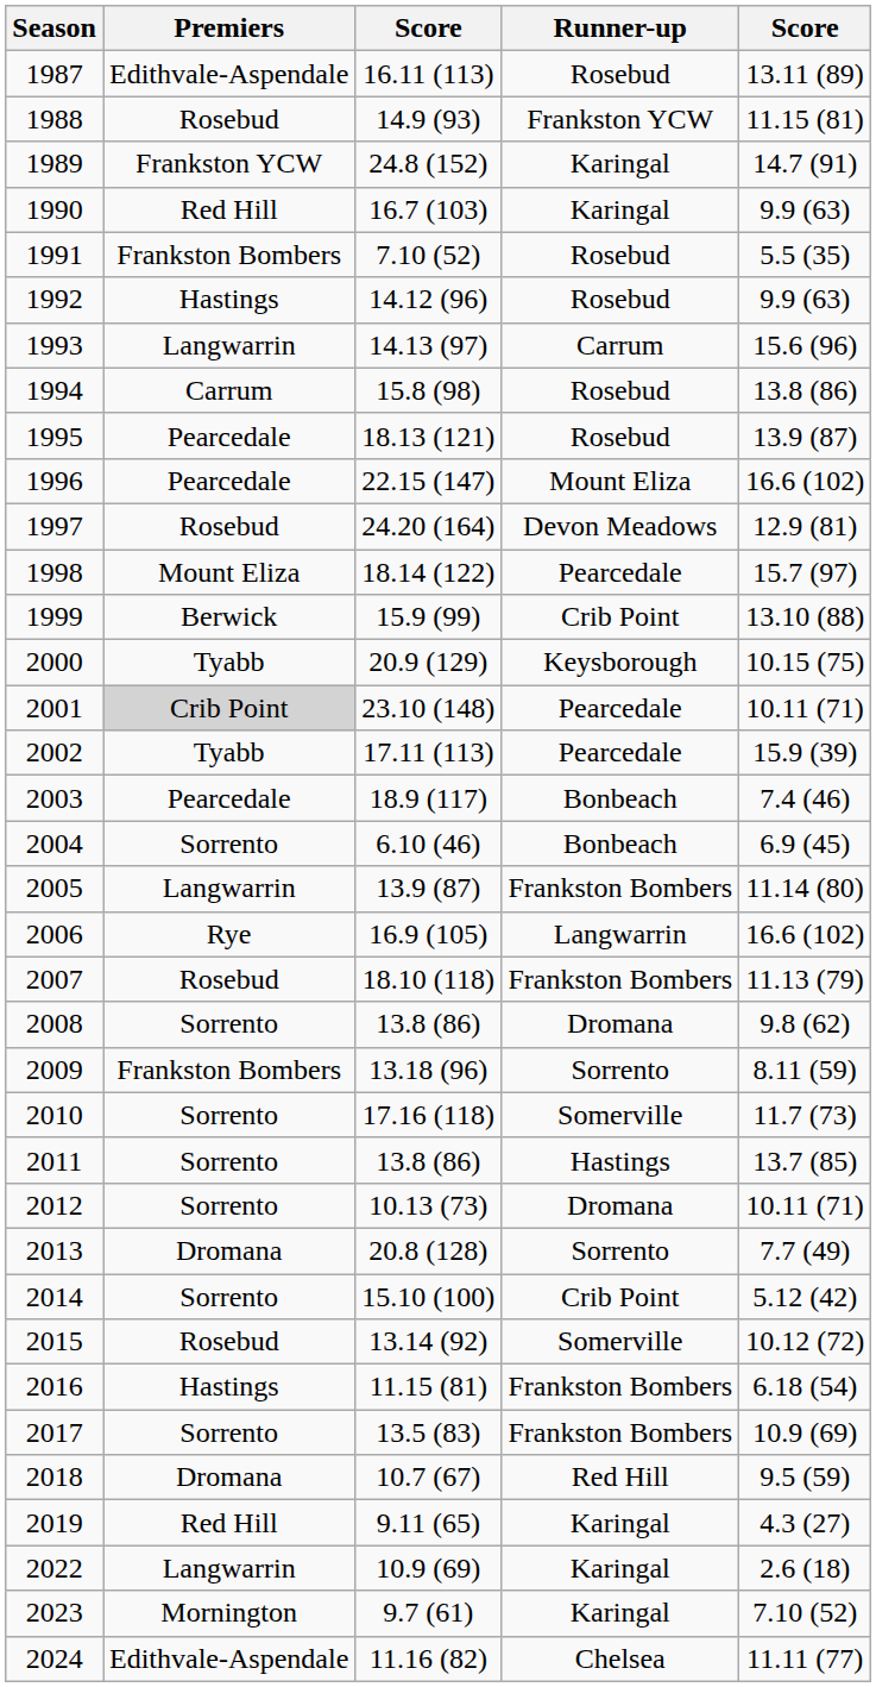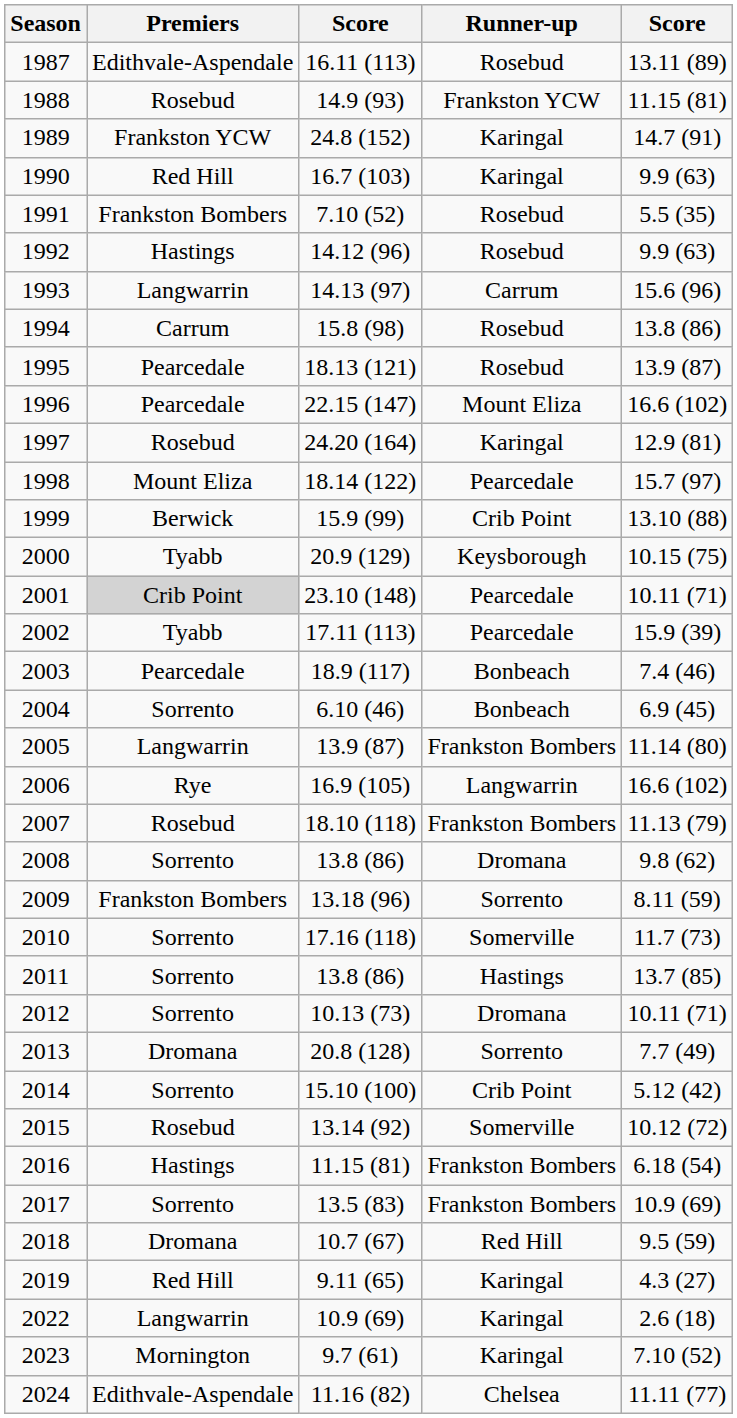 <table class="wikitable" style="text-align:center;">
 <tr style="background:#efefef;">
 <th>Season</th>
 <th>Premiers</th>
 <th>Score</th>
 <th>Runner-up</th>
 <th>Score</th>
 </tr>
 <tr>
 <td>1987</td>
 <td>Edithvale-Aspendale</td>
 <td>16.11 (113)</td>
 <td>Rosebud</td>
 <td>13.11 (89)</td>
 </tr>
 <tr>
 <td>1988</td>
 <td>Rosebud</td>
 <td>14.9 (93)</td>
 <td>Frankston YCW</td>
 <td>11.15 (81)</td>
 </tr>
 <tr>
 <td>1989</td>
 <td>Frankston YCW</td>
 <td>24.8 (152)</td>
 <td>Karingal</td>
 <td>14.7 (91)</td>
 </tr>
 <tr>
 <td>1990</td>
 <td>Red Hill</td>
 <td>16.7 (103)</td>
 <td>Karingal</td>
 <td>9.9 (63)</td>
 </tr>
 <tr>
 <td>1991</td>
 <td>Frankston Bombers</td>
 <td>7.10 (52)</td>
 <td>Rosebud</td>
 <td>5.5 (35)</td>
 </tr>
 <tr>
 <td>1992</td>
 <td>Hastings</td>
 <td>14.12 (96)</td>
 <td>Rosebud</td>
 <td>9.9 (63)</td>
 </tr>
 <tr>
 <td>1993</td>
 <td>Langwarrin</td>
 <td>14.13 (97)</td>
 <td>Carrum</td>
 <td>15.6 (96)</td>
 </tr>
 <tr>
 <td>1994</td>
 <td>Carrum</td>
 <td>15.8 (98)</td>
 <td>Rosebud</td>
 <td>13.8 (86)</td>
 </tr>
 <tr>
 <td>1995</td>
 <td>Pearcedale</td>
 <td>18.13 (121)</td>
 <td>Rosebud</td>
 <td>13.9 (87)</td>
 </tr>
 <tr>
 <td>1996</td>
 <td>Pearcedale</td>
 <td>22.15 (147)</td>
 <td>Mount Eliza</td>
 <td>16.6 (102)</td>
 </tr>
 <tr>
 <td>1997</td>
 <td>Rosebud</td>
 <td>24.20 (164)</td>
-<td>Devon Meadows</td>
+<td>Karingal</td>
 <td>12.9 (81)</td>
 </tr>
 <tr>
 <td>1998</td>
 <td>Mount Eliza</td>
 <td>18.14 (122)</td>
 <td>Pearcedale</td>
 <td>15.7 (97)</td>
 </tr>
 <tr>
 <td>1999</td>
 <td>Berwick</td>
 <td>15.9 (99)</td>
 <td>Crib Point</td>
 <td>13.10 (88)</td>
 </tr>
 <tr>
 <td>2000</td>
 <td>Tyabb</td>
 <td>20.9 (129)</td>
 <td>Keysborough</td>
 <td>10.15 (75)</td>
 </tr>
 <tr>
 <td>2001</td>
 <td style="background: lightgrey;">Crib Point</td>
 <td>23.10 (148)</td>
 <td>Pearcedale</td>
 <td>10.11 (71)</td>
 </tr>
 <tr>
 <td>2002</td>
 <td>Tyabb</td>
 <td>17.11 (113)</td>
 <td>Pearcedale</td>
 <td>15.9 (39)</td>
 </tr>
 <tr>
 <td>2003</td>
 <td>Pearcedale</td>
 <td>18.9 (117)</td>
 <td>Bonbeach</td>
 <td>7.4 (46)</td>
 </tr>
 <tr>
 <td>2004</td>
 <td>Sorrento</td>
 <td>6.10 (46)</td>
 <td>Bonbeach</td>
 <td>6.9 (45)</td>
 </tr>
 <tr>
 <td>2005</td>
 <td>Langwarrin</td>
 <td>13.9 (87)</td>
 <td>Frankston Bombers</td>
 <td>11.14 (80)</td>
 </tr>
 <tr>
 <td>2006</td>
 <td>Rye</td>
 <td>16.9 (105)</td>
 <td>Langwarrin</td>
 <td>16.6 (102)</td>
 </tr>
 <tr>
 <td>2007</td>
 <td>Rosebud</td>
 <td>18.10 (118)</td>
 <td>Frankston Bombers</td>
 <td>11.13 (79)</td>
 </tr>
 <tr>
 <td>2008</td>
 <td>Sorrento</td>
 <td>13.8 (86)</td>
 <td>Dromana</td>
 <td>9.8 (62)</td>
 </tr>
 <tr>
 <td>2009</td>
 <td>Frankston Bombers</td>
 <td>13.18 (96)</td>
 <td>Sorrento</td>
 <td>8.11 (59)</td>
 </tr>
 <tr>
 <td>2010</td>
 <td>Sorrento</td>
 <td>17.16 (118)</td>
 <td>Somerville</td>
 <td>11.7 (73)</td>
 </tr>
 <tr>
 <td>2011</td>
 <td>Sorrento</td>
 <td>13.8 (86)</td>
 <td>Hastings</td>
 <td>13.7 (85)</td>
 </tr>
 <tr>
 <td>2012</td>
 <td>Sorrento</td>
 <td>10.13 (73)</td>
 <td>Dromana</td>
 <td>10.11 (71)</td>
 </tr>
 <tr>
 <td>2013</td>
 <td>Dromana</td>
 <td>20.8 (128)</td>
 <td>Sorrento</td>
 <td>7.7 (49)</td>
 </tr>
 <tr>
 <td>2014</td>
 <td>Sorrento</td>
 <td>15.10 (100)</td>
 <td>Crib Point</td>
 <td>5.12 (42)</td>
 </tr>
 <tr>
 <td>2015</td>
 <td>Rosebud</td>
 <td>13.14 (92)</td>
 <td>Somerville</td>
 <td>10.12 (72)</td>
 </tr>
 <tr>
 <td>2016</td>
 <td>Hastings</td>
 <td>11.15 (81)</td>
 <td>Frankston Bombers</td>
 <td>6.18 (54)</td>
 </tr>
 <tr>
 <td>2017</td>
 <td>Sorrento</td>
 <td>13.5 (83)</td>
 <td>Frankston Bombers</td>
 <td>10.9 (69)</td>
 </tr>
 <tr>
 <td>2018</td>
 <td>Dromana</td>
 <td>10.7 (67)</td>
 <td>Red Hill</td>
 <td>9.5 (59)</td>
 </tr>
 <tr>
 <td>2019</td>
 <td>Red Hill</td>
 <td>9.11 (65)</td>
 <td>Karingal</td>
 <td>4.3 (27)</td>
 </tr>
 <tr>
 <td>2022</td>
 <td>Langwarrin</td>
 <td>10.9 (69)</td>
 <td>Karingal</td>
 <td>2.6 (18)</td>
 </tr>
 <tr>
 <td>2023</td>
 <td>Mornington</td>
 <td>9.7 (61)</td>
 <td>Karingal</td>
 <td>7.10 (52)</td>
 </tr>
 <tr>
 <td>2024</td>
 <td>Edithvale-Aspendale</td>
 <td>11.16 (82)</td>
 <td>Chelsea</td>
 <td>11.11 (77)</td>
 </tr>
 </table>
